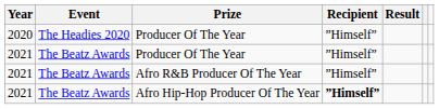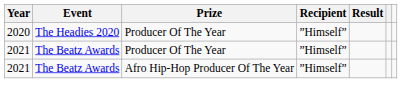 <table class ="sortable wikitable">
 <tr>
 <th scope="col">Year</th>
 <th scope="col">Event</th>
 <th scope="col">Prize</th>
 <th scope="col">Recipient</th>
 <th scope="col">Result</th>
 <th scope="col" class="unsortable"></th>
 <td></td>
 </tr>
 <tr>
 <td rowspan=“1”>2020</td>
 <td><a href='#'>The Headies 2020</a></td>
 <td>Producer Of The Year</td>
 <td>”Himself”</td>
 <td></td>
 <td></td>
 <td></td>
 </tr>
 <tr>
 <td rowspan=“3”>2021</td>
 <td><a href='#'>The Beatz Awards</a></td>
 <td>Producer Of The Year</td>
 <td>”Himself”</td>
 <td></td>
 <td></td>
 <td></td>
 </tr>
 <tr>
 <td>2021</td>
 <td><a href='#'>The Beatz Awards</a></td>
-<td>Afro R&B Producer Of The Year</td>
+<td>Afro Hip-Hop Producer Of The Year</td>
 <td>”Himself”</td>
 <td></td>
 <td></td>
 <td></td>
 </tr>
-<tr>
-<td>2021</td>
-<td><a href='#'>The Beatz Awards</a></td>
-<td>Afro Hip-Hop Producer Of The Year</td>
-<td><strong>”Himself”</strong></td>
-<td></td>
-<td></td>
-<td></td>
-</tr>
 </table>
